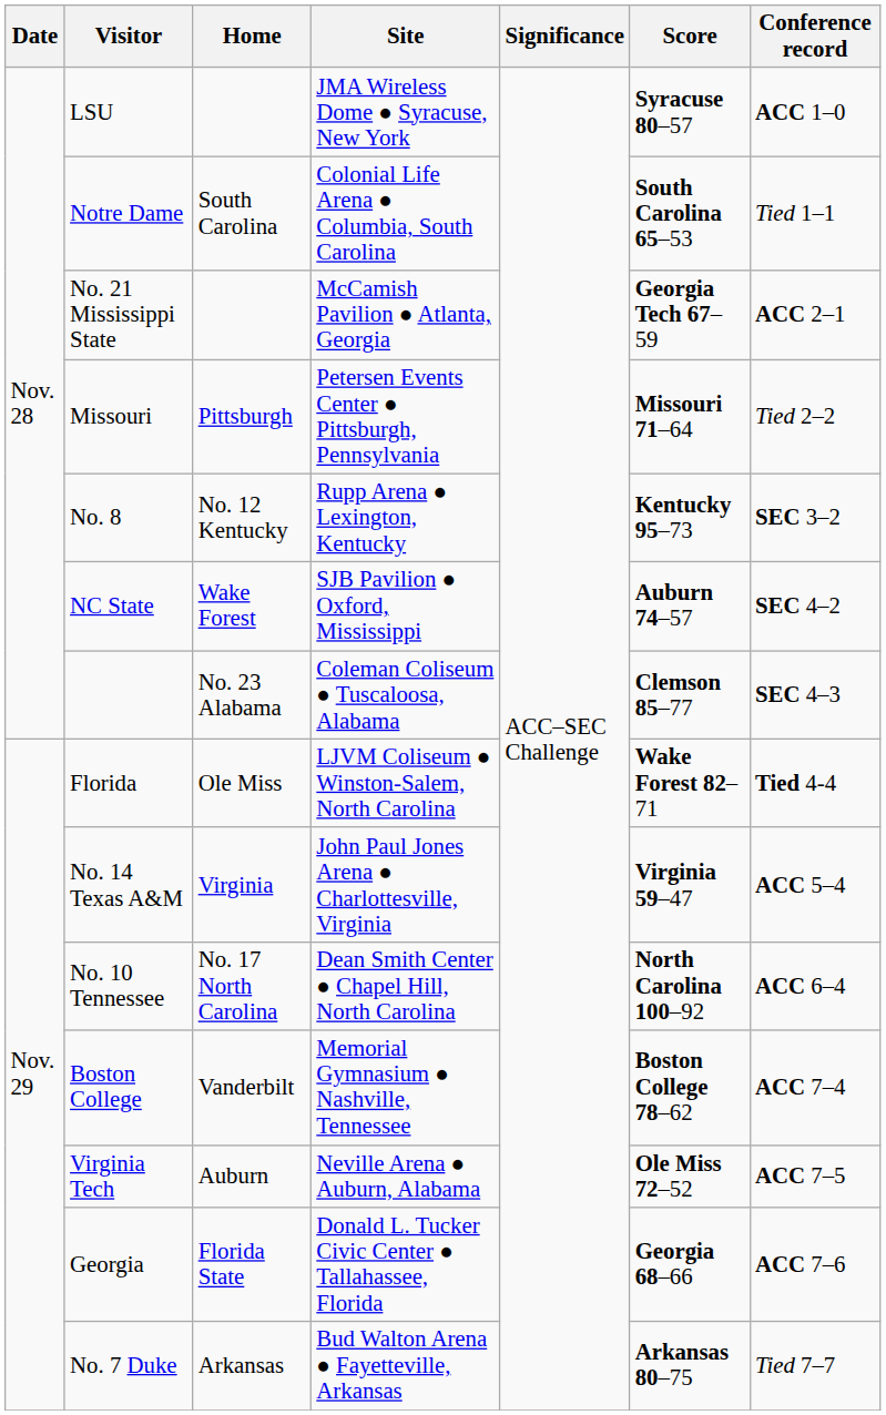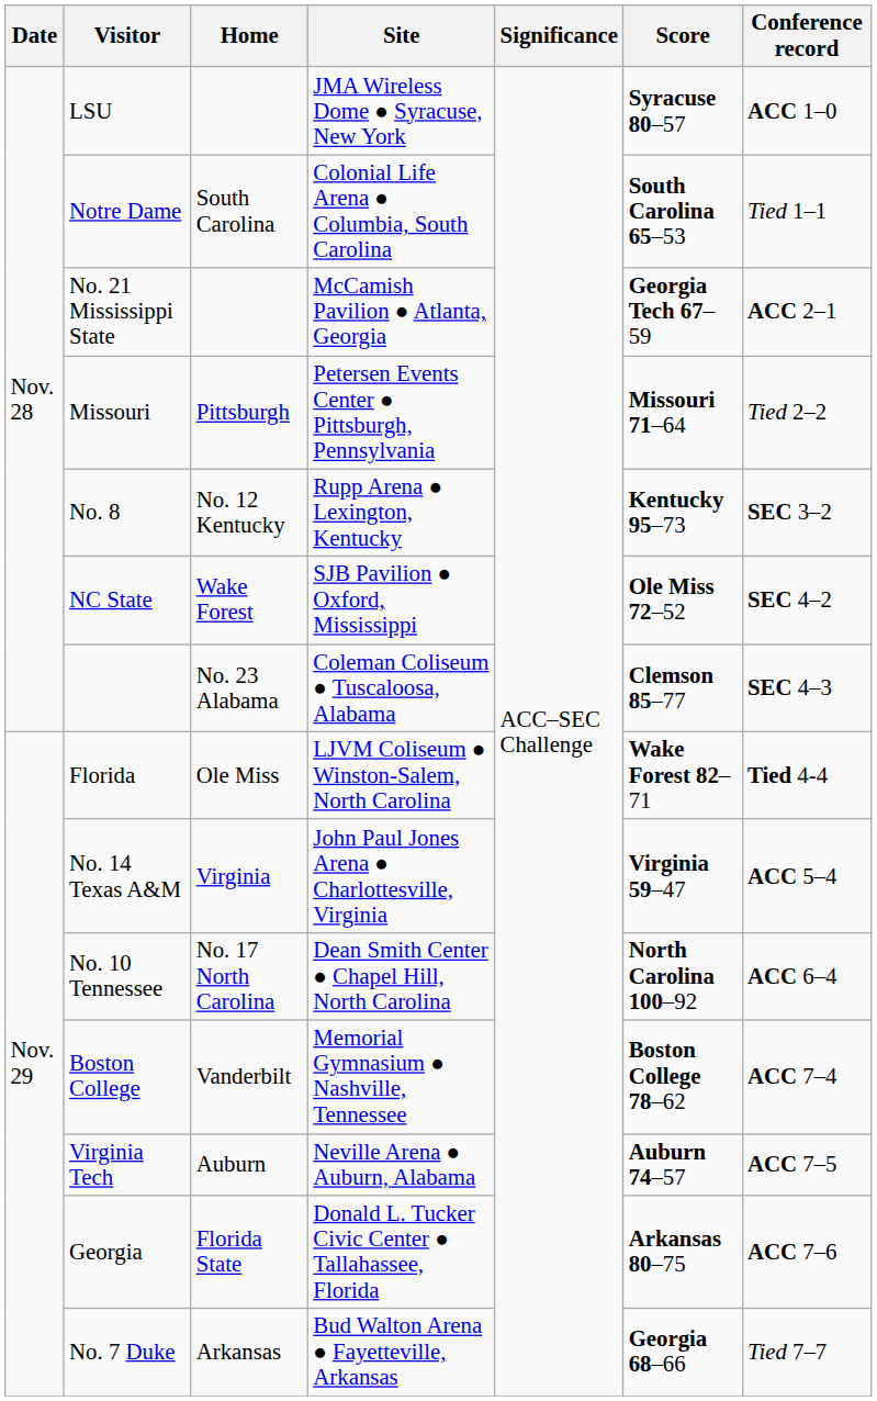 <table class="wikitable">
 <tr>
 <th>Date</th>
 <th>Visitor</th>
 <th>Home</th>
 <th>Site</th>
 <th>Significance</th>
 <th>Score</th>
 <th>Conference record</th>
 </tr>
 <tr>
 <td rowspan="7">Nov. 28</td>
 <td>LSU</td>
 <td></td>
 <td><a href='#'>JMA Wireless Dome</a> ● <a href='#'>Syracuse, New York</a></td>
 <td rowspan="14">ACC–SEC<br>Challenge</td>
 <td><strong>Syracuse 80</strong>–57</td>
 <td><strong>ACC</strong> 1–0</td>
 </tr>
 <tr>
 <td><a href='#'>Notre Dame</a></td>
 <td>South Carolina</td>
 <td><a href='#'>Colonial Life Arena</a> ● <a href='#'>Columbia, South Carolina</a></td>
 <td><strong>South Carolina 65</strong>–53</td>
 <td><em>Tied</em> 1–1</td>
 </tr>
 <tr>
 <td>No. 21 Mississippi State</td>
 <td></td>
 <td><a href='#'>McCamish Pavilion</a> ● <a href='#'>Atlanta, Georgia</a></td>
 <td><strong>Georgia Tech 67</strong>–59</td>
 <td><strong>ACC</strong> 2–1</td>
 </tr>
 <tr>
 <td>Missouri</td>
 <td><a href='#'>Pittsburgh</a></td>
 <td><a href='#'>Petersen Events Center</a> ● <a href='#'>Pittsburgh, Pennsylvania</a></td>
 <td><strong>Missouri 71</strong>–64</td>
 <td><em>Tied</em> 2–2</td>
 </tr>
 <tr>
 <td>No. 8 </td>
 <td>No. 12 Kentucky</td>
 <td><a href='#'>Rupp Arena</a> ● <a href='#'>Lexington, Kentucky</a></td>
 <td><strong>Kentucky 95</strong>–73</td>
 <td><strong>SEC</strong> 3–2</td>
 </tr>
 <tr>
 <td><a href='#'>NC State</a></td>
 <td><a href='#'>Wake Forest</a></td>
 <td><a href='#'>SJB Pavilion</a> ● <a href='#'>Oxford, Mississippi</a></td>
-<td><strong>Auburn 74</strong>–57</td>
+<td><strong>Ole Miss 72</strong>–52</td>
 <td><strong>SEC</strong> 4–2</td>
 </tr>
 <tr>
 <td></td>
 <td>No. 23 Alabama</td>
 <td><a href='#'>Coleman Coliseum</a> ● <a href='#'>Tuscaloosa, Alabama</a></td>
 <td><strong>Clemson 85</strong>–77</td>
 <td><strong>SEC</strong> 4–3</td>
 </tr>
 <tr>
 <td rowspan="7">Nov. 29</td>
 <td>Florida</td>
 <td>Ole Miss</td>
 <td><a href='#'>LJVM Coliseum</a> ● <a href='#'>Winston-Salem, North Carolina</a></td>
 <td><strong>Wake Forest 82</strong>–71</td>
 <td><strong>Tied</strong> 4-4</td>
 </tr>
 <tr>
 <td>No. 14 Texas A&M</td>
 <td><a href='#'>Virginia</a></td>
 <td><a href='#'>John Paul Jones Arena</a> ● <a href='#'>Charlottesville, Virginia</a></td>
 <td><strong>Virginia 59</strong>–47</td>
 <td><strong>ACC</strong> 5–4</td>
 </tr>
 <tr>
 <td>No. 10 Tennessee</td>
 <td>No. 17 <a href='#'>North Carolina</a></td>
 <td><a href='#'>Dean Smith Center</a> ● <a href='#'>Chapel Hill, North Carolina</a></td>
 <td><strong>North Carolina 100</strong>–92</td>
 <td><strong>ACC</strong> 6–4</td>
 </tr>
 <tr>
 <td><a href='#'>Boston College</a></td>
 <td>Vanderbilt</td>
 <td><a href='#'>Memorial Gymnasium</a> ● <a href='#'>Nashville, Tennessee</a></td>
 <td><strong>Boston College 78</strong>–62</td>
 <td><strong>ACC</strong> 7–4</td>
 </tr>
 <tr>
 <td><a href='#'>Virginia Tech</a></td>
 <td>Auburn</td>
 <td><a href='#'>Neville Arena</a> ● <a href='#'>Auburn, Alabama</a></td>
-<td><strong>Ole Miss 72</strong>–52</td>
+<td><strong>Auburn 74</strong>–57</td>
 <td><strong>ACC</strong> 7–5</td>
 </tr>
 <tr>
 <td>Georgia</td>
 <td><a href='#'>Florida State</a></td>
 <td><a href='#'>Donald L. Tucker Civic Center</a> ● <a href='#'>Tallahassee, Florida</a></td>
-<td><strong>Georgia 68</strong>–66</td>
+<td><strong>Arkansas 80</strong>–75</td>
 <td><strong>ACC</strong> 7–6</td>
 </tr>
 <tr>
 <td>No. 7 <a href='#'>Duke</a></td>
 <td>Arkansas</td>
 <td><a href='#'>Bud Walton Arena</a>  ● <a href='#'>Fayetteville, Arkansas</a></td>
-<td><strong>Arkansas 80</strong>–75</td>
+<td><strong>Georgia 68</strong>–66</td>
 <td><em>Tied</em> 7–7</td>
 </tr>
 <tr>
 </tr>
 </table>
